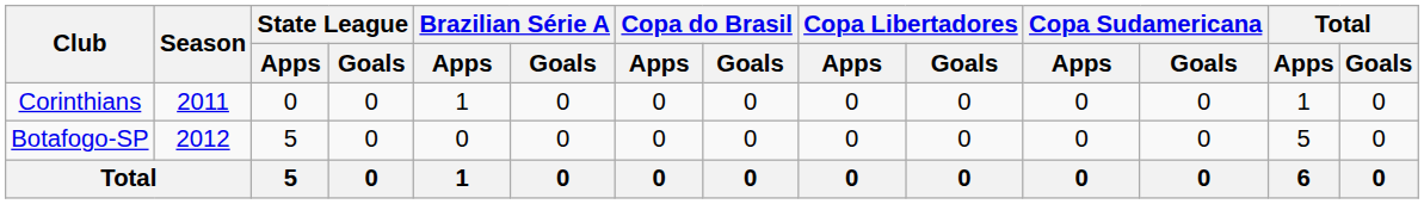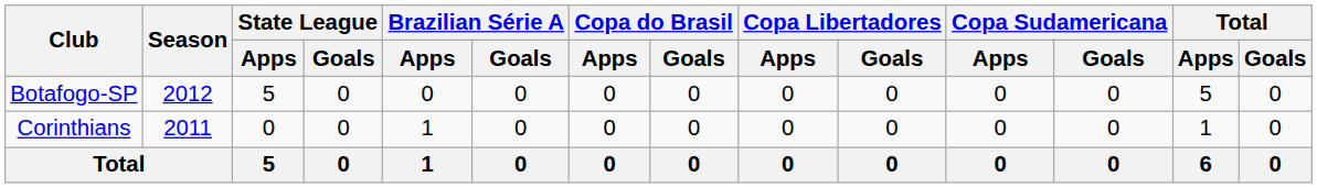 <table class="wikitable" style="text-align: center;">
 <tr>
 <th rowspan="2">Club</th>
 <th rowspan="2">Season</th>
 <th colspan="2">State League</th>
 <th colspan="2"><a href='#'>Brazilian Série A</a></th>
 <th colspan="2"><a href='#'>Copa do Brasil</a></th>
 <th colspan="2"><a href='#'>Copa Libertadores</a></th>
 <th colspan="2"><a href='#'>Copa Sudamericana</a></th>
 <th colspan="2">Total</th>
 </tr>
 <tr>
 <th>Apps</th>
 <th>Goals</th>
 <th>Apps</th>
 <th>Goals</th>
 <th>Apps</th>
 <th>Goals</th>
 <th>Apps</th>
 <th>Goals</th>
 <th>Apps</th>
 <th>Goals</th>
 <th>Apps</th>
 <th>Goals</th>
 </tr>
 <tr>
+<td rowspan="1" valign="center"><a href='#'>Botafogo-SP</a></td>
+<td><a href='#'>2012</a></td>
+<td>5</td>
+<td>0</td>
+<td>0</td>
+<td>0</td>
+<td>0</td>
+<td>0</td>
+<td>0</td>
+<td>0</td>
+<td>0</td>
+<td>0</td>
+<td>5</td>
+<td>0</td>
+</tr>
+<tr>
 <td rowspan="1" valign="center"><a href='#'>Corinthians</a></td>
 <td><a href='#'>2011</a></td>
 <td>0</td>
 <td>0</td>
 <td>1</td>
 <td>0</td>
 <td>0</td>
 <td>0</td>
 <td>0</td>
 <td>0</td>
 <td>0</td>
 <td>0</td>
 <td>1</td>
-<td>0</td>
-</tr>
-<tr>
-<td rowspan="1" valign="center"><a href='#'>Botafogo-SP</a></td>
-<td><a href='#'>2012</a></td>
-<td>5</td>
-<td>0</td>
-<td>0</td>
-<td>0</td>
-<td>0</td>
-<td>0</td>
-<td>0</td>
-<td>0</td>
-<td>0</td>
-<td>0</td>
-<td>5</td>
 <td>0</td>
 </tr>
 <tr>
 <th colspan="2"><strong>Total</strong></th>
 <th>5</th>
 <th>0</th>
 <th>1</th>
 <th>0</th>
 <th>0</th>
 <th>0</th>
 <th>0</th>
 <th>0</th>
 <th>0</th>
 <th>0</th>
 <th>6</th>
 <th>0</th>
 </tr>
 </table>
